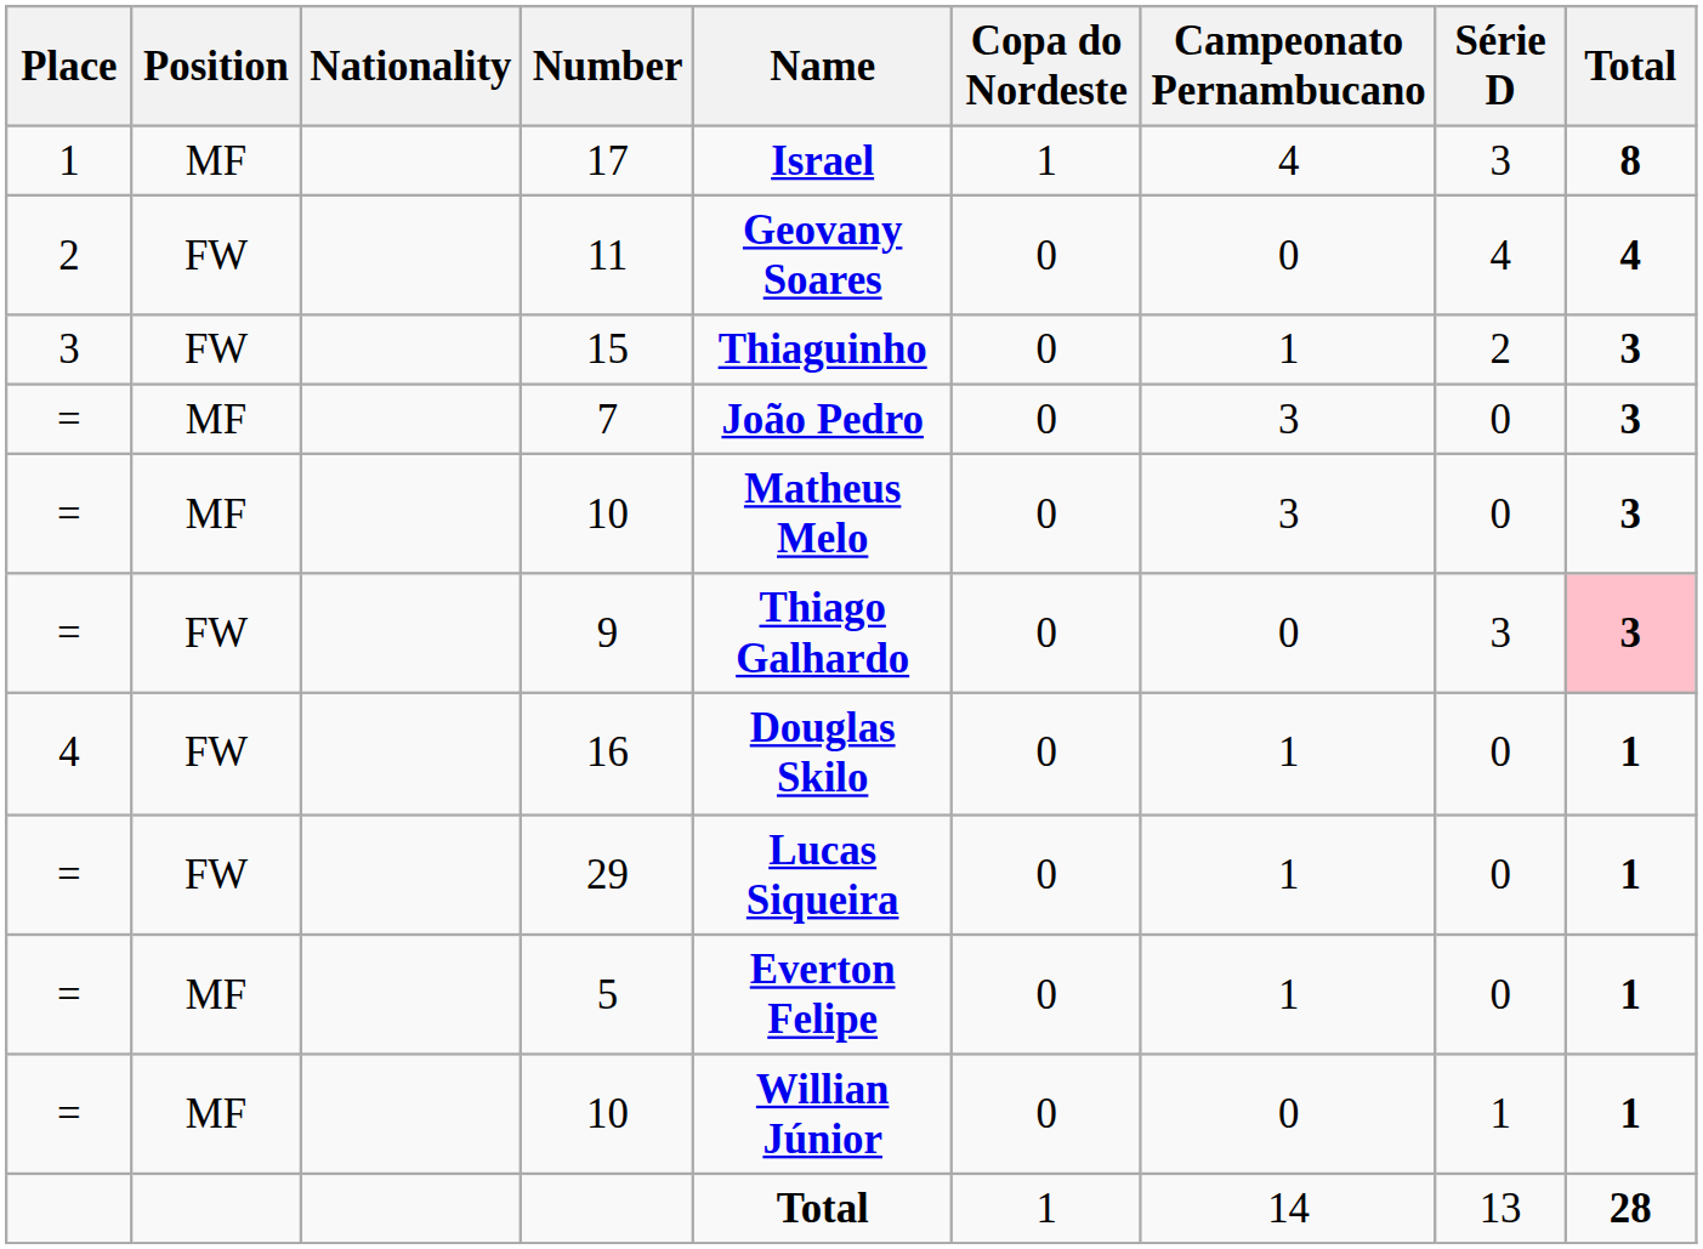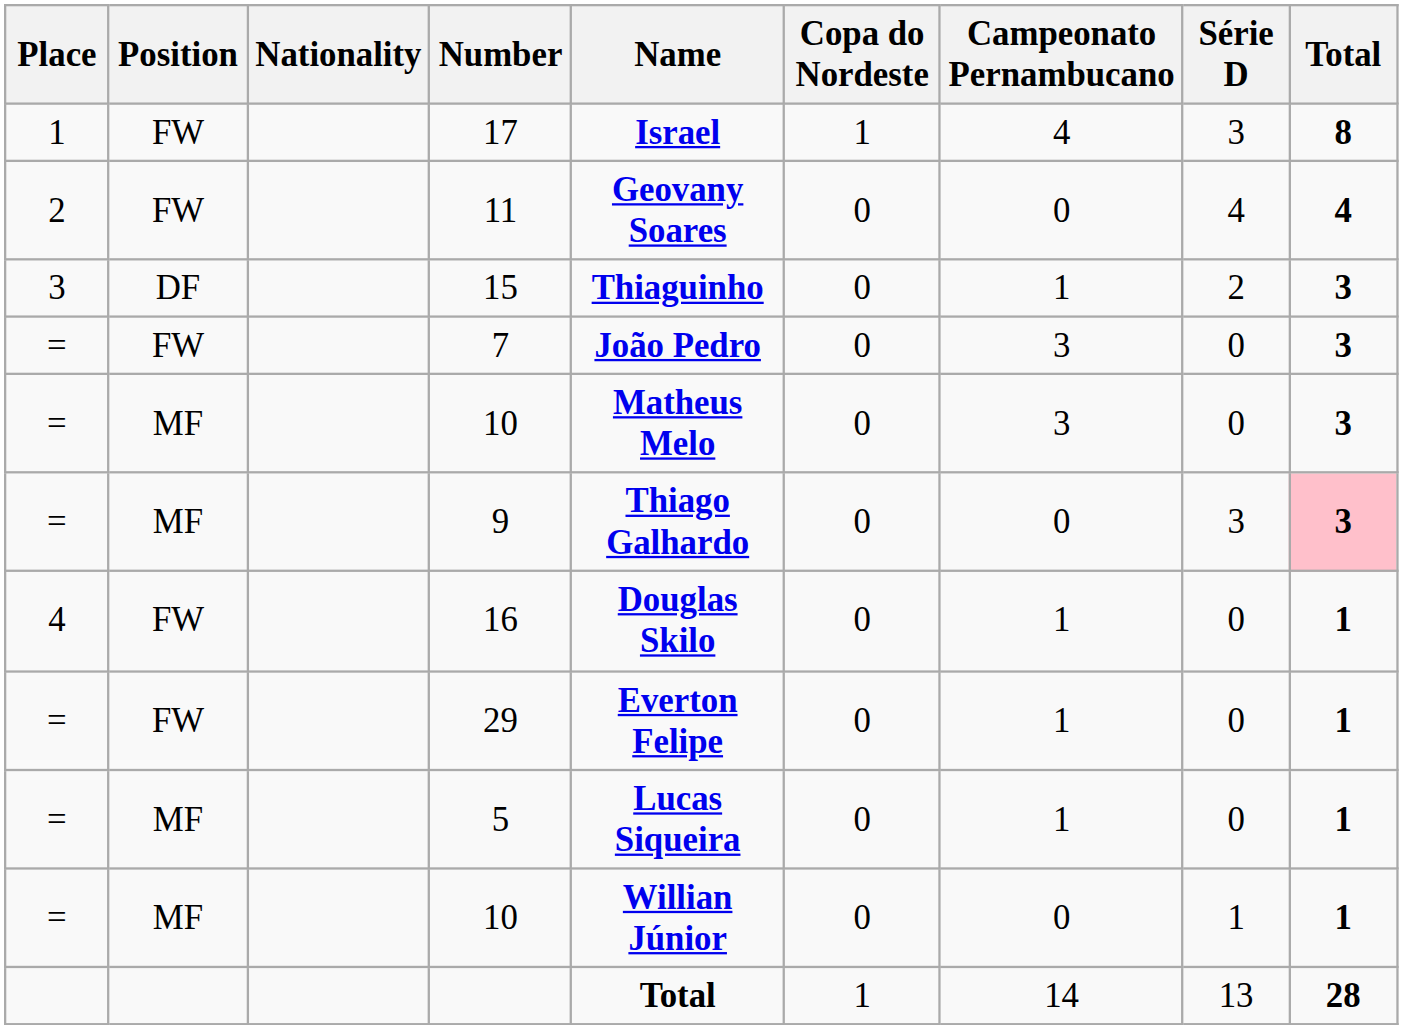 <table class="wikitable" style="font-size: 95%; text-align: center;">
 <tr>
 <th width=60>Place</th>
 <th width=60>Position</th>
 <th width=60>Nationality</th>
 <th width=60>Number</th>
 <th width=150>Name</th>
 <th width=80>Copa do Nordeste</th>
 <th width=80>Campeonato Pernambucano</th>
 <th width=80>Série D</th>
 <th width=80>Total</th>
 </tr>
 <tr>
 <td>1</td>
-<td>MF</td>
+<td>FW</td>
 <td></td>
 <td>17</td>
 <td><strong><a href='#'>Israel</a></strong></td>
 <td>1</td>
 <td>4</td>
 <td>3</td>
 <td><strong>8</strong></td>
 </tr>
 <tr>
 <td>2</td>
 <td>FW</td>
 <td></td>
 <td>11</td>
 <td><strong><a href='#'>Geovany Soares</a></strong></td>
 <td>0</td>
 <td>0</td>
 <td>4</td>
 <td><strong>4</strong></td>
 </tr>
 <tr>
 <td>3</td>
-<td>FW</td>
+<td>DF</td>
 <td></td>
 <td>15</td>
 <td><strong><a href='#'>Thiaguinho</a></strong></td>
 <td>0</td>
 <td>1</td>
 <td>2</td>
 <td><strong>3</strong></td>
 </tr>
 <tr>
 <td>=</td>
-<td>MF</td>
+<td>FW</td>
 <td></td>
 <td>7</td>
 <td><strong><a href='#'>João Pedro</a></strong></td>
 <td>0</td>
 <td>3</td>
 <td>0</td>
 <td><strong>3</strong></td>
 </tr>
 <tr>
 <td>=</td>
 <td>MF</td>
 <td></td>
 <td>10</td>
 <td><strong><a href='#'>Matheus Melo</a></strong></td>
 <td>0</td>
 <td>3</td>
 <td>0</td>
 <td><strong>3</strong></td>
 </tr>
 <tr>
 <td>=</td>
-<td>FW</td>
+<td>MF</td>
 <td></td>
 <td>9</td>
 <td><strong><a href='#'>Thiago Galhardo</a></strong></td>
 <td>0</td>
 <td>0</td>
 <td>3</td>
 <td style="background: pink;"><strong>3</strong></td>
 </tr>
 <tr>
 <td>4</td>
 <td>FW</td>
 <td></td>
 <td>16</td>
 <td><strong><a href='#'>Douglas Skilo</a></strong></td>
 <td>0</td>
 <td>1</td>
 <td>0</td>
 <td><strong>1</strong></td>
 </tr>
 <tr>
 <td>=</td>
 <td>FW</td>
 <td></td>
 <td>29</td>
-<td><strong><a href='#'>Lucas Siqueira</a></strong></td>
+<td><strong><a href='#'>Everton Felipe</a></strong></td>
 <td>0</td>
 <td>1</td>
 <td>0</td>
 <td><strong>1</strong></td>
 </tr>
 <tr>
 <td>=</td>
 <td>MF</td>
 <td></td>
 <td>5</td>
-<td><strong><a href='#'>Everton Felipe</a></strong></td>
+<td><strong><a href='#'>Lucas Siqueira</a></strong></td>
 <td>0</td>
 <td>1</td>
 <td>0</td>
 <td><strong>1</strong></td>
 </tr>
 <tr>
 <td>=</td>
 <td>MF</td>
 <td></td>
 <td>10</td>
 <td><strong><a href='#'>Willian Júnior</a></strong></td>
 <td>0</td>
 <td>0</td>
 <td>1</td>
 <td><strong>1</strong></td>
 </tr>
 <tr>
 <td></td>
 <td></td>
 <td></td>
 <td></td>
 <td><strong>Total</strong></td>
 <td>1</td>
 <td>14</td>
 <td>13</td>
 <td><strong>28</strong></td>
 </tr>
 </table>
